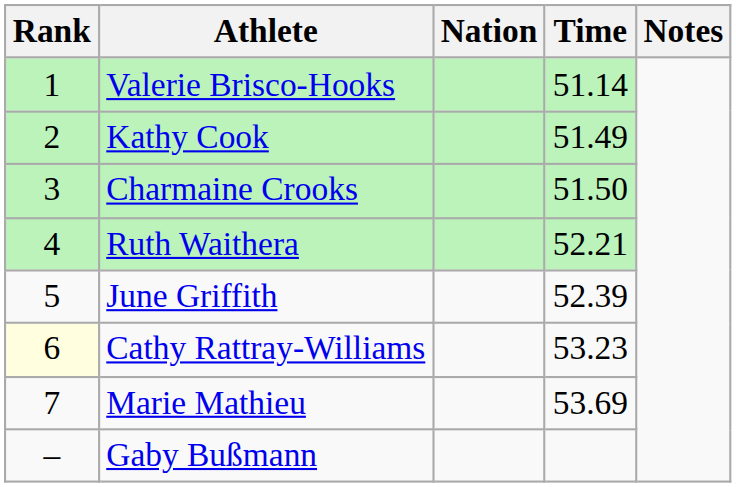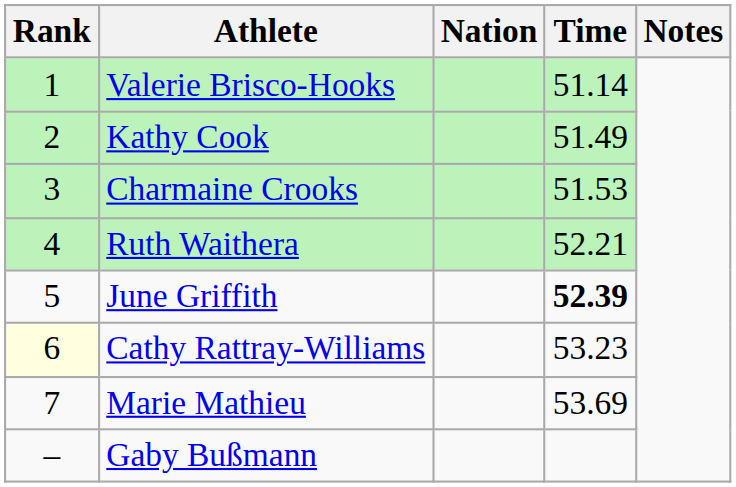 <table class="wikitable sortable" style="text-align:center">
 <tr>
 <th>Rank</th>
 <th>Athlete</th>
 <th>Nation</th>
 <th>Time</th>
 <th>Notes</th>
 </tr>
 <tr style="background:#bbf3bb;">
 <td>1</td>
 <td align=left><a href='#'>Valerie Brisco-Hooks</a></td>
 <td align=left></td>
 <td>51.14</td>
 </tr>
 <tr style="background:#bbf3bb;">
 <td>2</td>
 <td align=left><a href='#'>Kathy Cook</a></td>
 <td align=left></td>
 <td>51.49</td>
 </tr>
 <tr style="background:#bbf3bb;">
 <td>3</td>
 <td align=left><a href='#'>Charmaine Crooks</a></td>
 <td align=left></td>
-<td>51.50</td>
+<td>51.53</td>
 </tr>
 <tr style="background:#bbf3bb;">
 <td>4</td>
 <td align=left><a href='#'>Ruth Waithera</a></td>
 <td align=left></td>
 <td>52.21</td>
 </tr>
 <tr>
 <td>5</td>
 <td align=left><a href='#'>June Griffith</a></td>
 <td align=left></td>
-<td>52.39</td>
+<td><strong>52.39</strong></td>
 </tr>
 <tr>
 <td style="background: lightyellow;">6</td>
 <td align=left><a href='#'>Cathy Rattray-Williams</a></td>
 <td align=left></td>
 <td>53.23</td>
 </tr>
 <tr>
 <td>7</td>
 <td align=left><a href='#'>Marie Mathieu</a></td>
 <td align=left></td>
 <td>53.69</td>
 </tr>
 <tr>
 <td align="center">–</td>
 <td align=left><a href='#'>Gaby Bußmann</a></td>
 <td align=left></td>
 <td></td>
 </tr>
 </table>
